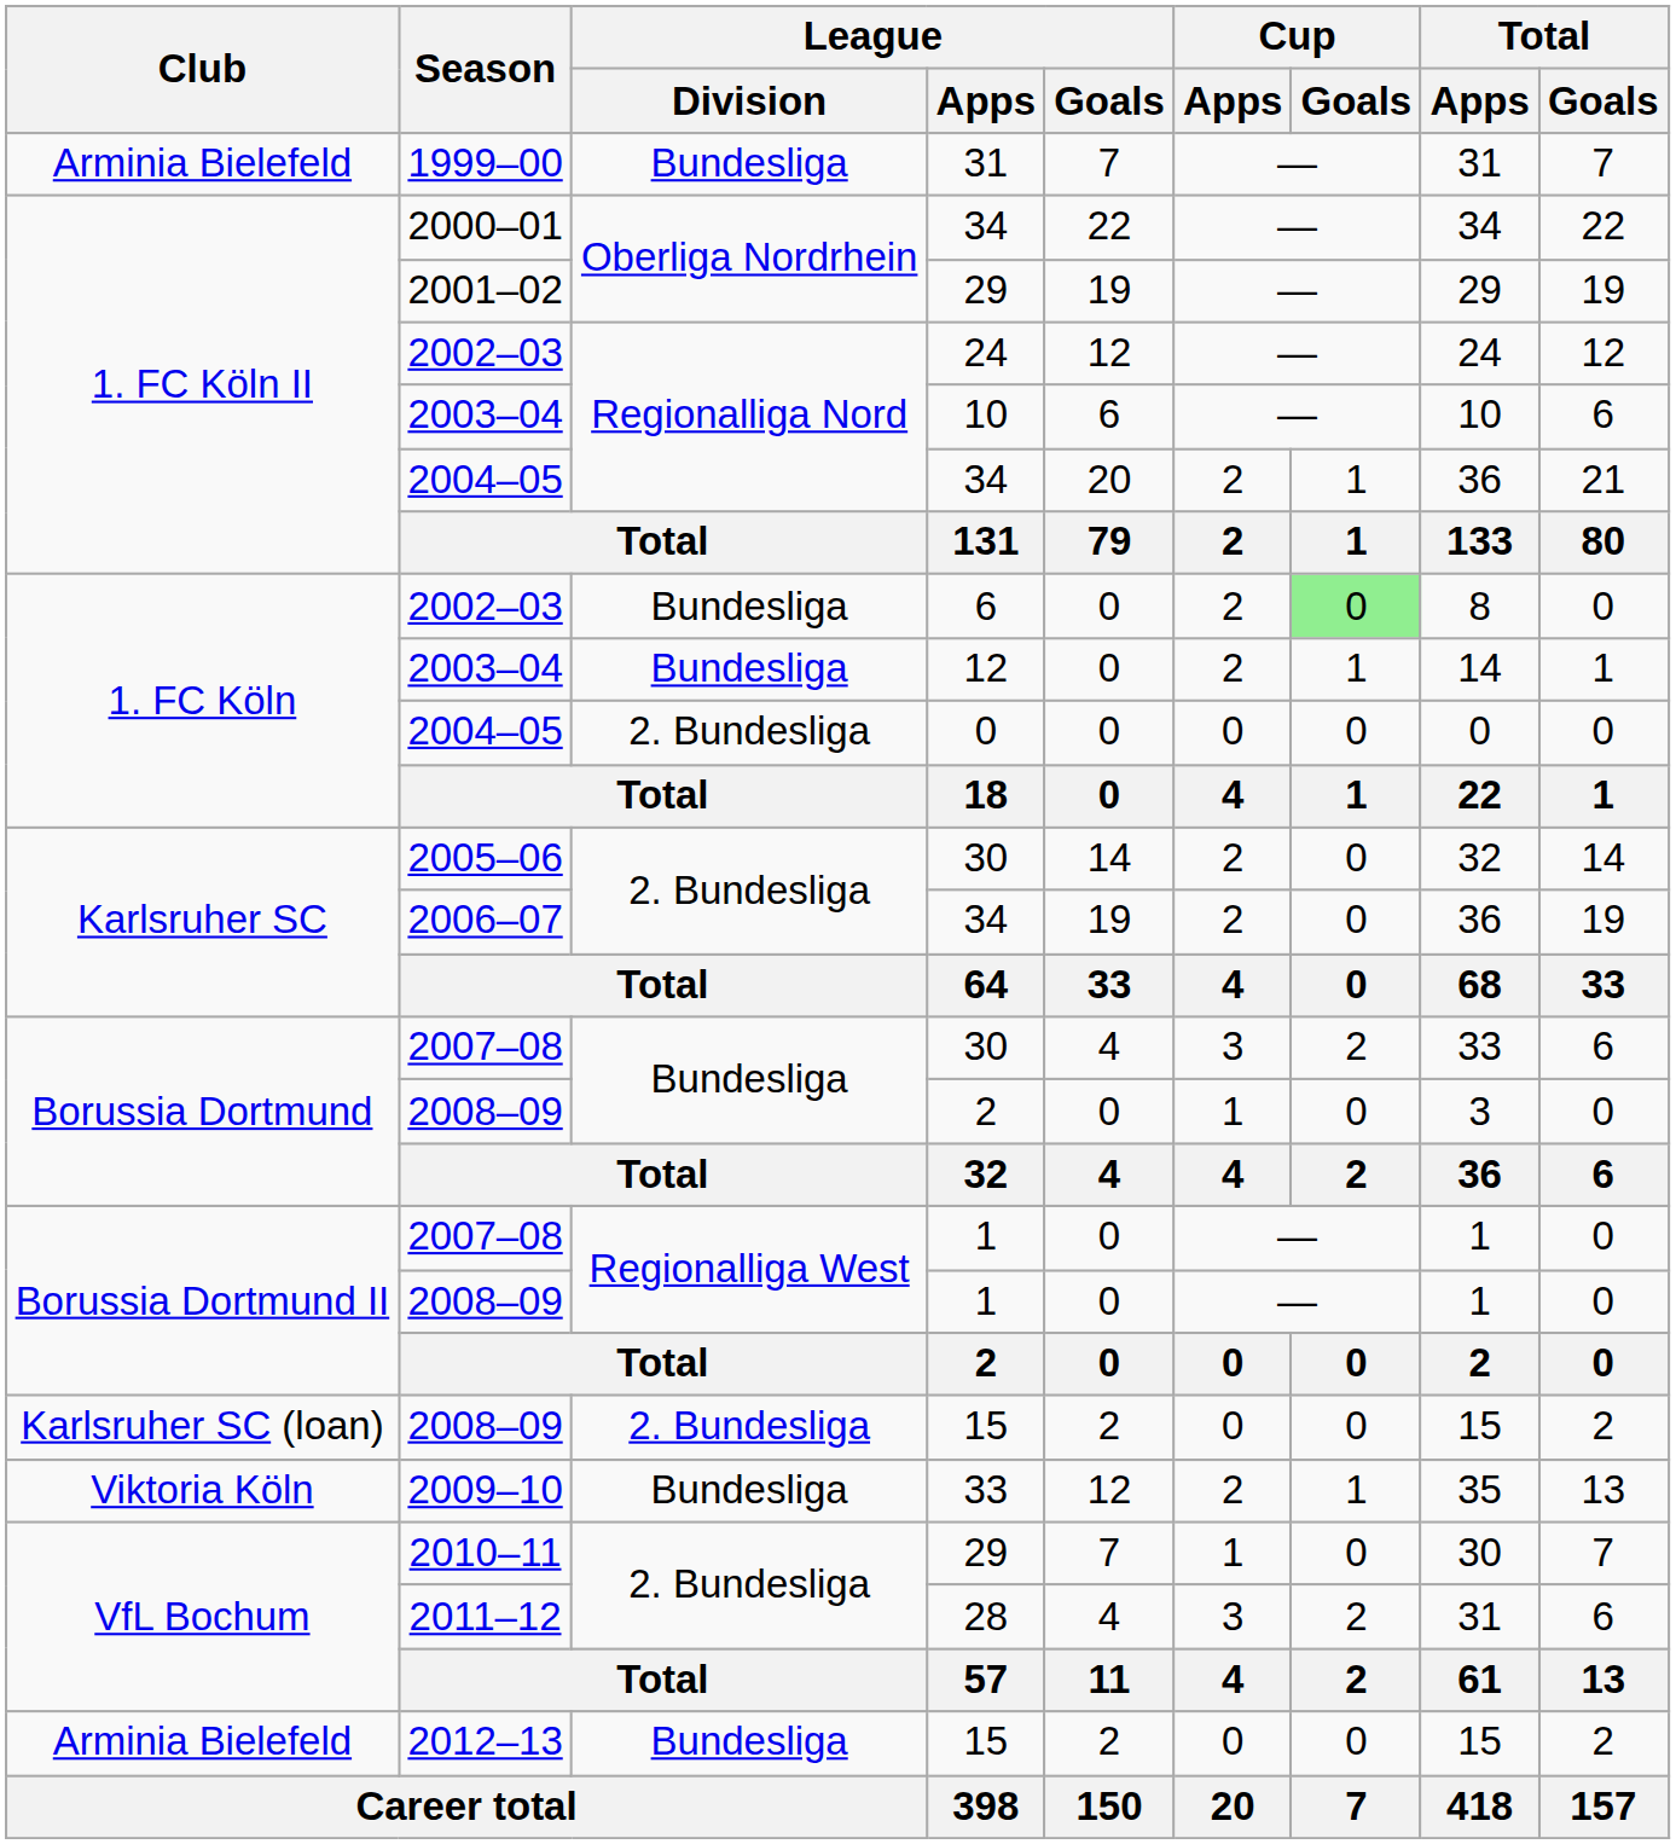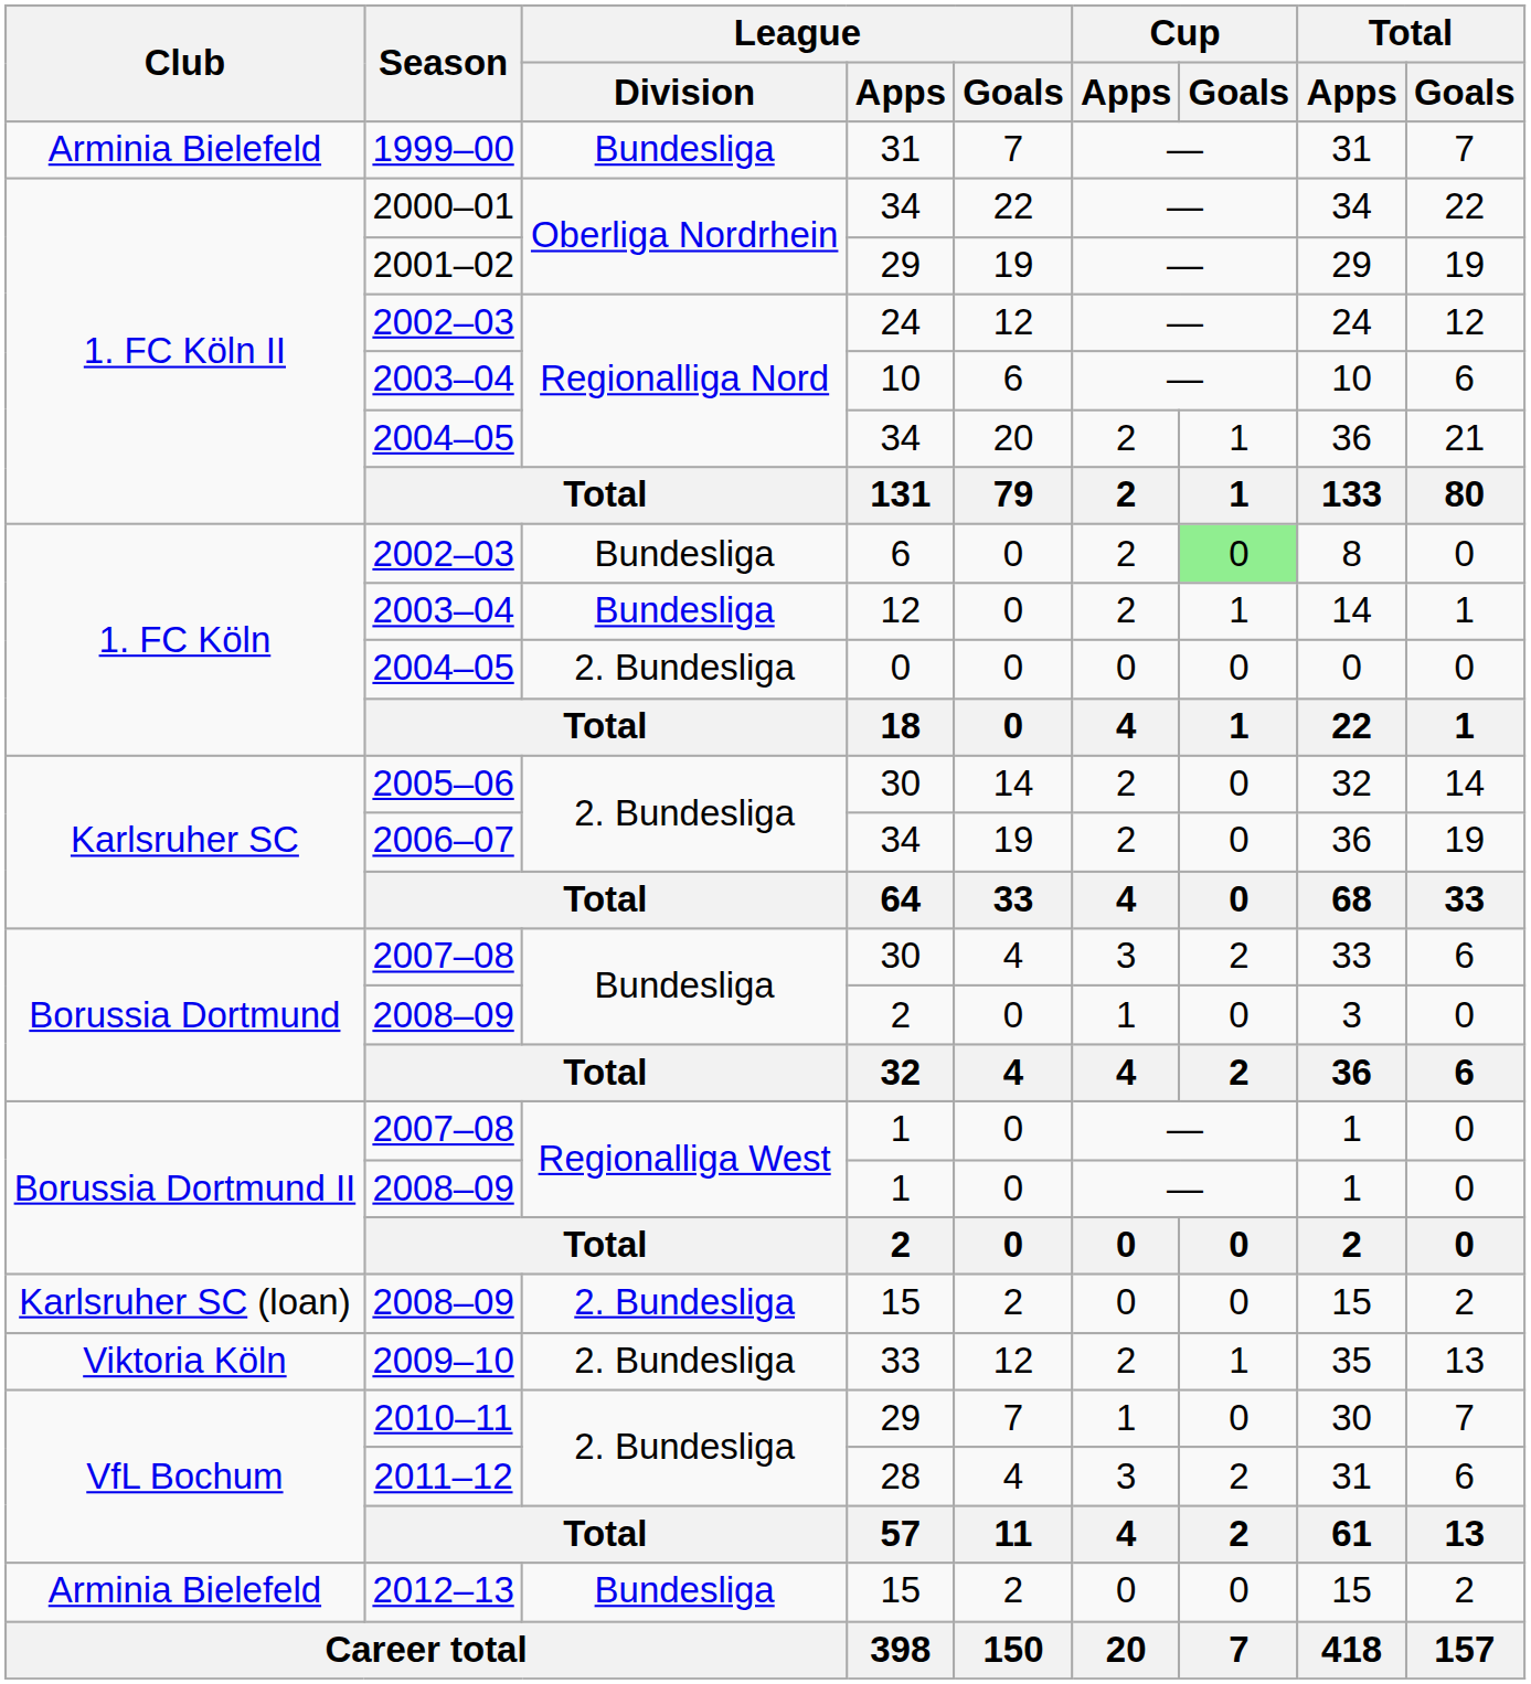 <table class="wikitable" style="text-align:center">
 <tr>
 <th rowspan="2">Club</th>
 <th rowspan="2">Season</th>
 <th colspan="3">League</th>
 <th colspan="2">Cup</th>
 <th colspan="2">Total</th>
 </tr>
 <tr>
 <th>Division</th>
 <th>Apps</th>
 <th>Goals</th>
 <th>Apps</th>
 <th>Goals</th>
 <th>Apps</th>
 <th>Goals</th>
 </tr>
 <tr>
 <td><a href='#'>Arminia Bielefeld</a></td>
 <td><a href='#'>1999–00</a></td>
 <td><a href='#'>Bundesliga</a></td>
 <td>31</td>
 <td>7</td>
 <td colspan="2">—</td>
 <td>31</td>
 <td>7</td>
 </tr>
 <tr>
 <td rowspan="6"><a href='#'>1. FC Köln II</a></td>
 <td>2000–01</td>
 <td rowspan="2"><a href='#'>Oberliga Nordrhein</a></td>
 <td>34</td>
 <td>22</td>
 <td colspan="2">—</td>
 <td>34</td>
 <td>22</td>
 </tr>
 <tr>
 <td>2001–02</td>
 <td>29</td>
 <td>19</td>
 <td colspan="2">—</td>
 <td>29</td>
 <td>19</td>
 </tr>
 <tr>
 <td><a href='#'>2002–03</a></td>
 <td rowspan="3"><a href='#'>Regionalliga Nord</a></td>
 <td>24</td>
 <td>12</td>
 <td colspan="2">—</td>
 <td>24</td>
 <td>12</td>
 </tr>
 <tr>
 <td><a href='#'>2003–04</a></td>
 <td>10</td>
 <td>6</td>
 <td colspan="2">—</td>
 <td>10</td>
 <td>6</td>
 </tr>
 <tr>
 <td><a href='#'>2004–05</a></td>
 <td>34</td>
 <td>20</td>
 <td>2</td>
 <td>1</td>
 <td>36</td>
 <td>21</td>
 </tr>
 <tr>
 <th colspan="2">Total</th>
 <th>131</th>
 <th>79</th>
 <th>2</th>
 <th>1</th>
 <th>133</th>
 <th>80</th>
 </tr>
 <tr>
 <td rowspan="4"><a href='#'>1. FC Köln</a></td>
 <td><a href='#'>2002–03</a></td>
 <td>Bundesliga</td>
 <td>6</td>
 <td>0</td>
 <td>2</td>
 <td style="background: lightgreen;">0</td>
 <td>8</td>
 <td>0</td>
 </tr>
 <tr>
 <td><a href='#'>2003–04</a></td>
 <td><a href='#'>Bundesliga</a></td>
 <td>12</td>
 <td>0</td>
 <td>2</td>
 <td>1</td>
 <td>14</td>
 <td>1</td>
 </tr>
 <tr>
 <td><a href='#'>2004–05</a></td>
 <td>2. Bundesliga</td>
 <td>0</td>
 <td>0</td>
 <td>0</td>
 <td>0</td>
 <td>0</td>
 <td>0</td>
 </tr>
 <tr>
 <th colspan="2">Total</th>
 <th>18</th>
 <th>0</th>
 <th>4</th>
 <th>1</th>
 <th>22</th>
 <th>1</th>
 </tr>
 <tr>
 <td rowspan="3"><a href='#'>Karlsruher SC</a></td>
 <td><a href='#'>2005–06</a></td>
 <td rowspan="2">2. Bundesliga</td>
 <td>30</td>
 <td>14</td>
 <td>2</td>
 <td>0</td>
 <td>32</td>
 <td>14</td>
 </tr>
 <tr>
 <td><a href='#'>2006–07</a></td>
 <td>34</td>
 <td>19</td>
 <td>2</td>
 <td>0</td>
 <td>36</td>
 <td>19</td>
 </tr>
 <tr>
 <th colspan="2">Total</th>
 <th>64</th>
 <th>33</th>
 <th>4</th>
 <th>0</th>
 <th>68</th>
 <th>33</th>
 </tr>
 <tr>
 <td rowspan="3"><a href='#'>Borussia Dortmund</a></td>
 <td><a href='#'>2007–08</a></td>
 <td rowspan="2">Bundesliga</td>
 <td>30</td>
 <td>4</td>
 <td>3</td>
 <td>2</td>
 <td>33</td>
 <td>6</td>
 </tr>
 <tr>
 <td><a href='#'>2008–09</a></td>
 <td>2</td>
 <td>0</td>
 <td>1</td>
 <td>0</td>
 <td>3</td>
 <td>0</td>
 </tr>
 <tr>
 <th colspan="2">Total</th>
 <th>32</th>
 <th>4</th>
 <th>4</th>
 <th>2</th>
 <th>36</th>
 <th>6</th>
 </tr>
 <tr>
 <td rowspan="3"><a href='#'>Borussia Dortmund II</a></td>
 <td><a href='#'>2007–08</a></td>
 <td rowspan="2"><a href='#'>Regionalliga West</a></td>
 <td>1</td>
 <td>0</td>
 <td colspan="2">—</td>
 <td>1</td>
 <td>0</td>
 </tr>
 <tr>
 <td><a href='#'>2008–09</a></td>
 <td>1</td>
 <td>0</td>
 <td colspan="2">—</td>
 <td>1</td>
 <td>0</td>
 </tr>
 <tr>
 <th colspan="2">Total</th>
 <th>2</th>
 <th>0</th>
 <th>0</th>
 <th>0</th>
 <th>2</th>
 <th>0</th>
 </tr>
 <tr>
 <td><a href='#'>Karlsruher SC</a> (loan)</td>
 <td><a href='#'>2008–09</a></td>
 <td><a href='#'>2. Bundesliga</a></td>
 <td>15</td>
 <td>2</td>
 <td>0</td>
 <td>0</td>
 <td>15</td>
 <td>2</td>
 </tr>
 <tr>
 <td><a href='#'>Viktoria Köln</a></td>
 <td><a href='#'>2009–10</a></td>
-<td>Bundesliga</td>
+<td>2. Bundesliga</td>
 <td>33</td>
 <td>12</td>
 <td>2</td>
 <td>1</td>
 <td>35</td>
 <td>13</td>
 </tr>
 <tr>
 <td rowspan="3"><a href='#'>VfL Bochum</a></td>
 <td><a href='#'>2010–11</a></td>
 <td rowspan="2">2. Bundesliga</td>
 <td>29</td>
 <td>7</td>
 <td>1</td>
 <td>0</td>
 <td>30</td>
 <td>7</td>
 </tr>
 <tr>
 <td><a href='#'>2011–12</a></td>
 <td>28</td>
 <td>4</td>
 <td>3</td>
 <td>2</td>
 <td>31</td>
 <td>6</td>
 </tr>
 <tr>
 <th colspan="2">Total</th>
 <th>57</th>
 <th>11</th>
 <th>4</th>
 <th>2</th>
 <th>61</th>
 <th>13</th>
 </tr>
 <tr>
 <td><a href='#'>Arminia Bielefeld</a></td>
 <td><a href='#'>2012–13</a></td>
 <td><a href='#'>Bundesliga</a></td>
 <td>15</td>
 <td>2</td>
 <td>0</td>
 <td>0</td>
 <td>15</td>
 <td>2</td>
 </tr>
 <tr>
 <th colspan="3">Career total</th>
 <th>398</th>
 <th>150</th>
 <th>20</th>
 <th>7</th>
 <th>418</th>
 <th>157</th>
 </tr>
 </table>
